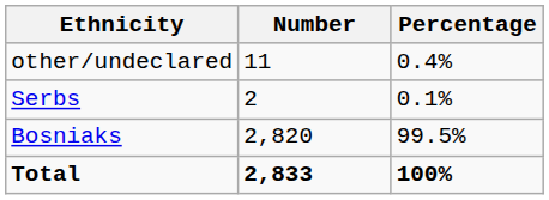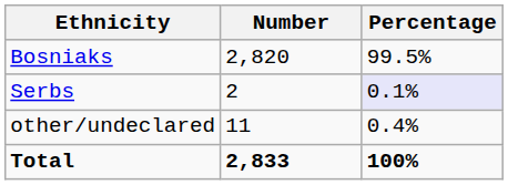 <table class="wikitable">
 <tr>
 <th width="100px">Ethnicity</th>
 <th width="80px">Number</th>
 <th width="80px">Percentage</th>
 </tr>
 <tr>
-<td>other/undeclared</td>
-<td>11</td>
-<td>0.4%</td>
+<td><a href='#'>Bosniaks</a></td>
+<td>2,820</td>
+<td>99.5%</td>
 </tr>
 <tr>
 <td><a href='#'>Serbs</a></td>
 <td>2</td>
-<td>0.1%</td>
+<td style="background: lavender;">0.1%</td>
 </tr>
 <tr>
-<td><a href='#'>Bosniaks</a></td>
-<td>2,820</td>
-<td>99.5%</td>
+<td>other/undeclared</td>
+<td>11</td>
+<td>0.4%</td>
 </tr>
 <tr>
 <td><strong>Total</strong></td>
 <td><strong>2,833</strong></td>
 <td><strong>100%</strong></td>
 </tr>
 </table>
